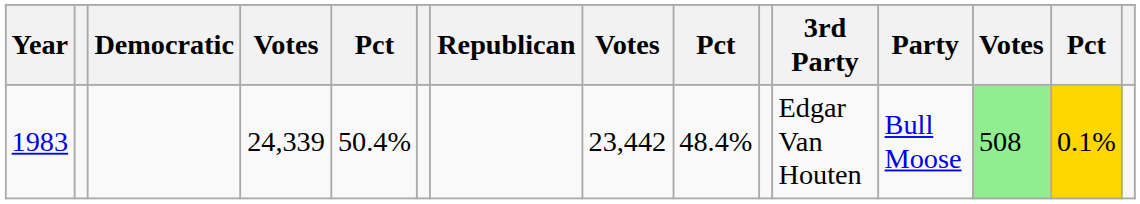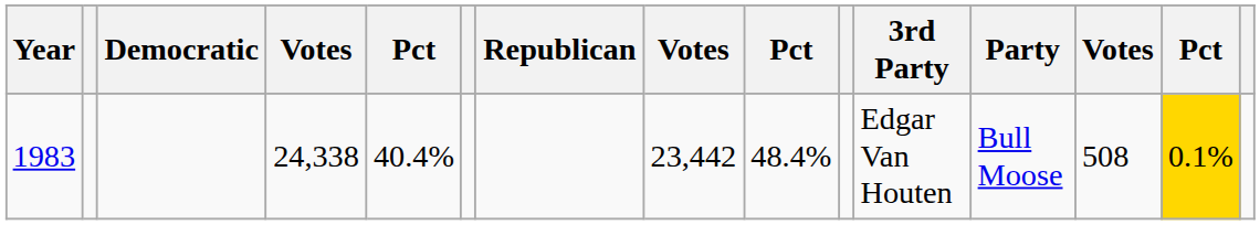 <table class="wikitable" style="margin:0.5em ; font-size:95%">
 <tr>
 <th>Year</th>
 <th></th>
 <th>Democratic</th>
 <th>Votes</th>
 <th>Pct</th>
 <th></th>
 <th>Republican</th>
 <th>Votes</th>
 <th>Pct</th>
 <th></th>
 <th>3rd Party</th>
 <th>Party</th>
 <th>Votes</th>
 <th>Pct</th>
 <th></th>
 </tr>
 <tr>
 <td><a href='#'>1983</a></td>
 <td></td>
 <td rowspan="2" ></td>
-<td>24,339</td>
-<td>50.4%</td>
+<td>24,338</td>
+<td>40.4%</td>
 <td></td>
 <td></td>
 <td>23,442</td>
 <td>48.4%</td>
 <td></td>
 <td>Edgar Van Houten</td>
 <td><a href='#'>Bull Moose</a></td>
-<td style="background: lightgreen;">508</td>
+<td>508</td>
 <td style="background: gold;">0.1%</td>
 <td></td>
 </tr>
 </table>
